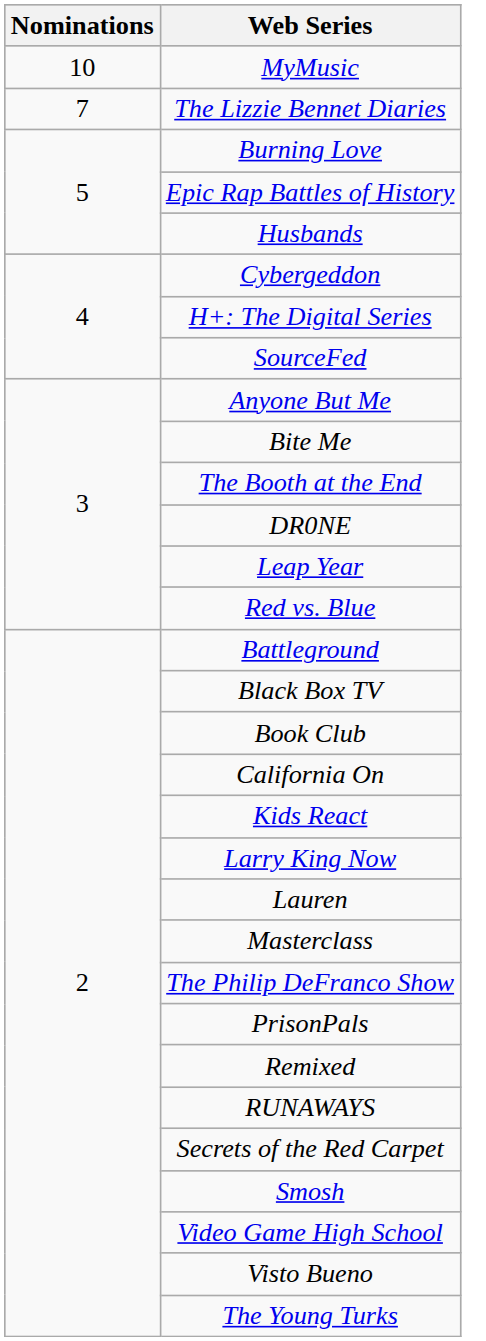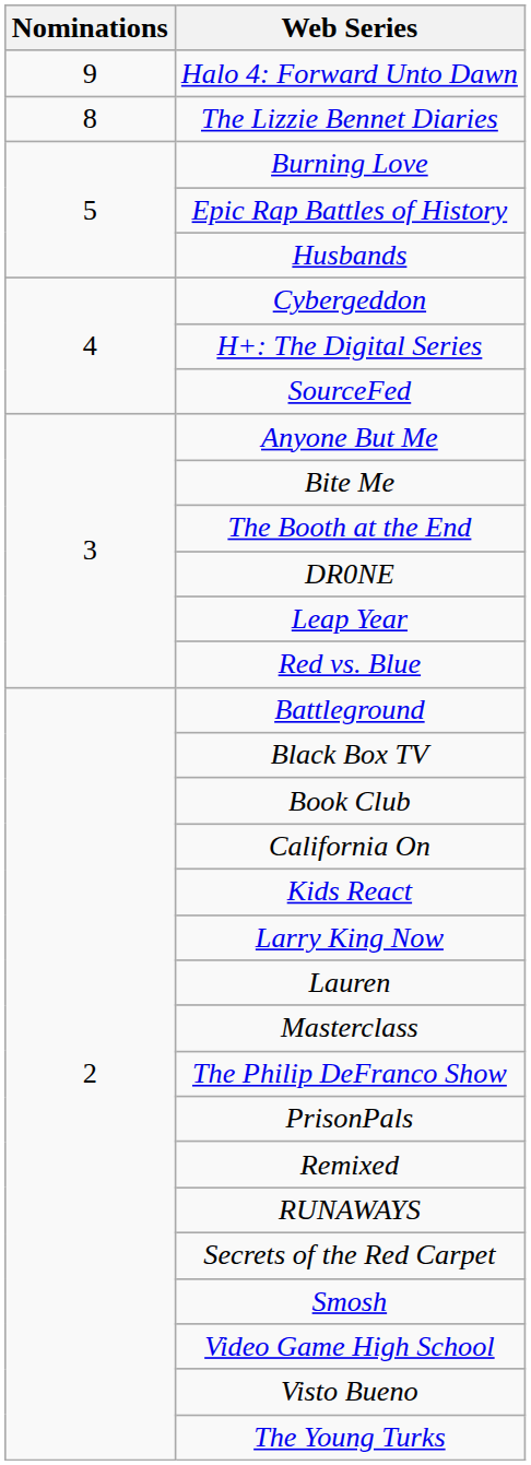 <table class="wikitable plainrowheaders" style="text-align:center;">
 <tr>
 <th scope="col" style="width:55px;">Nominations</th>
 <th scope="col" style="text-align:center;">Web Series</th>
 </tr>
 <tr>
-<td>10</td>
-<td><em><a href='#'>MyMusic</a></em></td>
+<td scope="row" style="text-align:center">9</td>
+<td><em><a href='#'>Halo 4: Forward Unto Dawn</a></em></td>
 </tr>
 <tr>
-<td scope="row" style="text-align:center">7</td>
+<td scope="row" style="text-align:center">8</td>
 <td><em><a href='#'>The Lizzie Bennet Diaries</a></em></td>
 </tr>
 <tr>
 <td rowspan="3">5</td>
 <td><em><a href='#'>Burning Love</a></em></td>
 </tr>
 <tr>
 <td><em><a href='#'>Epic Rap Battles of History</a></em></td>
 </tr>
 <tr>
 <td><em><a href='#'>Husbands</a></em></td>
 </tr>
 <tr>
 <td rowspan="3">4</td>
 <td><em><a href='#'>Cybergeddon</a></em></td>
 </tr>
 <tr>
 <td><em><a href='#'>H+: The Digital Series</a></em></td>
 </tr>
 <tr>
 <td><em><a href='#'>SourceFed</a></em></td>
 </tr>
 <tr>
 <td rowspan="6">3</td>
 <td><em><a href='#'>Anyone But Me</a></em></td>
 </tr>
 <tr>
 <td><em>Bite Me</em></td>
 </tr>
 <tr>
 <td><em><a href='#'>The Booth at the End</a></em></td>
 </tr>
 <tr>
 <td><em>DR0NE</em></td>
 </tr>
 <tr>
 <td><em><a href='#'>Leap Year</a></em></td>
 </tr>
 <tr>
 <td><em><a href='#'>Red vs. Blue</a></em></td>
 </tr>
 <tr>
 <td rowspan="17">2</td>
 <td><em><a href='#'>Battleground</a></em></td>
 </tr>
 <tr>
 <td><em>Black Box TV</em></td>
 </tr>
 <tr>
 <td><em>Book Club</em></td>
 </tr>
 <tr>
 <td><em>California On</em></td>
 </tr>
 <tr>
 <td><em><a href='#'>Kids React</a></em></td>
 </tr>
 <tr>
 <td><em><a href='#'>Larry King Now</a></em></td>
 </tr>
 <tr>
 <td><em>Lauren</em></td>
 </tr>
 <tr>
 <td><em>Masterclass</em></td>
 </tr>
 <tr>
 <td><em><a href='#'>The Philip DeFranco Show</a></em></td>
 </tr>
 <tr>
 <td><em>PrisonPals</em></td>
 </tr>
 <tr>
 <td><em>Remixed</em></td>
 </tr>
 <tr>
 <td><em>RUNAWAYS</em></td>
 </tr>
 <tr>
 <td><em>Secrets of the Red Carpet</em></td>
 </tr>
 <tr>
 <td><em><a href='#'>Smosh</a></em></td>
 </tr>
 <tr>
 <td><em><a href='#'>Video Game High School</a></em></td>
 </tr>
 <tr>
 <td><em>Visto Bueno</em></td>
 </tr>
 <tr>
 <td><em><a href='#'>The Young Turks</a></em></td>
 </tr>
 </table>
